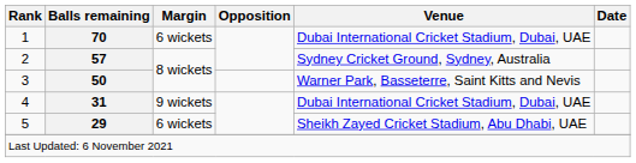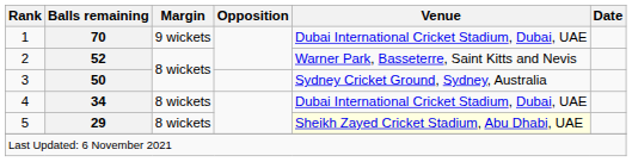 <table class="wikitable plainrowheaders sortable">
 <tr>
 <th scope=col>Rank</th>
 <th scope=col>Balls remaining</th>
 <th scope=col>Margin</th>
 <th scope=col>Opposition</th>
 <th scope=col>Venue</th>
 <th scope=col>Date</th>
 </tr>
 <tr>
 <td align=center>1</td>
 <th scope=row style=text-align:center>70</th>
-<td scope=row style=text-align:center;>6 wickets</td>
+<td scope=row style=text-align:center;>9 wickets</td>
 <td rowspan=2></td>
 <td><a href='#'>Dubai International Cricket Stadium</a>, <a href='#'>Dubai</a>, UAE</td>
 <td> </td>
 </tr>
 <tr>
 <td align=center>2</td>
-<th scope=row style=text-align:center>57</th>
+<th scope=row style=text-align:center>52</th>
 <td scope=row style=text-align:center; rowspan=2>8 wickets</td>
-<td><a href='#'>Sydney Cricket Ground</a>, <a href='#'>Sydney</a>, Australia</td>
+<td><a href='#'>Warner Park</a>, <a href='#'>Basseterre</a>, Saint Kitts and Nevis</td>
 <td></td>
 </tr>
 <tr>
 <td align=center>3</td>
 <th scope=row style=text-align:center>50</th>
 <td></td>
-<td><a href='#'>Warner Park</a>, <a href='#'>Basseterre</a>, Saint Kitts and Nevis</td>
+<td><a href='#'>Sydney Cricket Ground</a>, <a href='#'>Sydney</a>, Australia</td>
 <td></td>
 </tr>
 <tr>
 <td align=center>4</td>
-<th scope=row style=text-align:center>31</th>
-<td scope=row style=text-align:center;>9 wickets</td>
+<th scope=row style=text-align:center>34</th>
+<td scope=row style=text-align:center;>8 wickets</td>
 <td rowspan=2></td>
 <td><a href='#'>Dubai International Cricket Stadium</a>, <a href='#'>Dubai</a>, UAE</td>
 <td></td>
 </tr>
 <tr>
 <td align=center>5</td>
 <th scope=row style=text-align:center>29</th>
-<td scope=row style=text-align:center;>6 wickets</td>
-<td><a href='#'>Sheikh Zayed Cricket Stadium</a>, <a href='#'>Abu Dhabi</a>, UAE</td>
+<td scope=row style=text-align:center;>8 wickets</td>
+<td style="background: lightyellow;"><a href='#'>Sheikh Zayed Cricket Stadium</a>, <a href='#'>Abu Dhabi</a>, UAE</td>
 <td></td>
 </tr>
 <tr>
 </tr>
 <tr class=sortbottom>
 <td colspan=6><small>Last Updated: 6 November 2021</small></td>
 </tr>
 </table>
